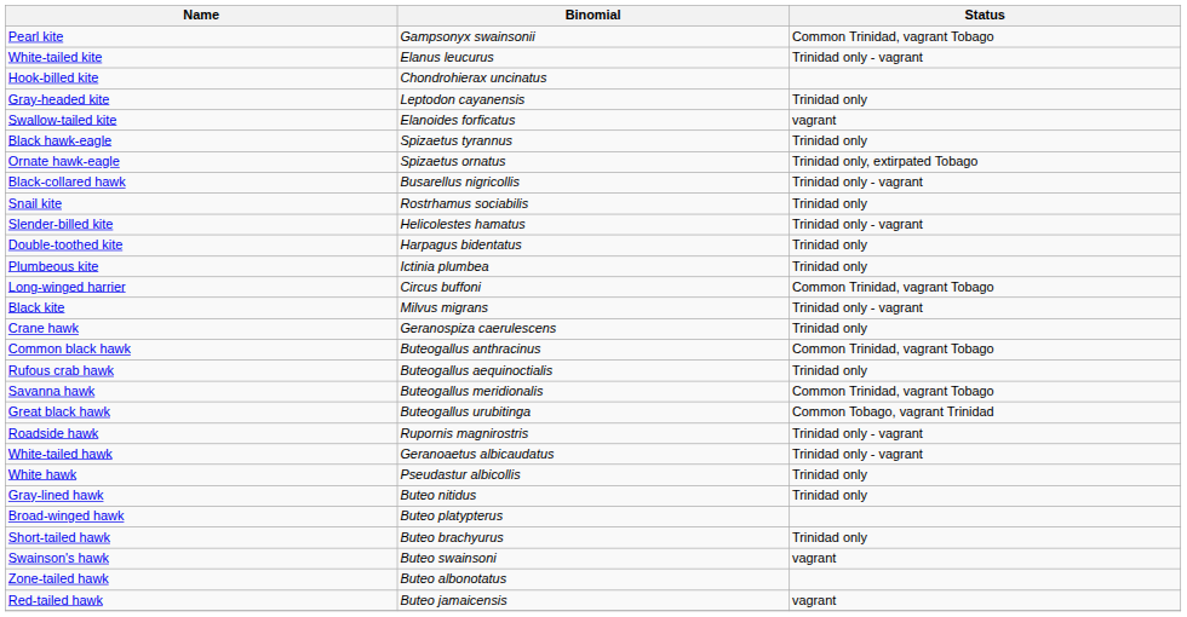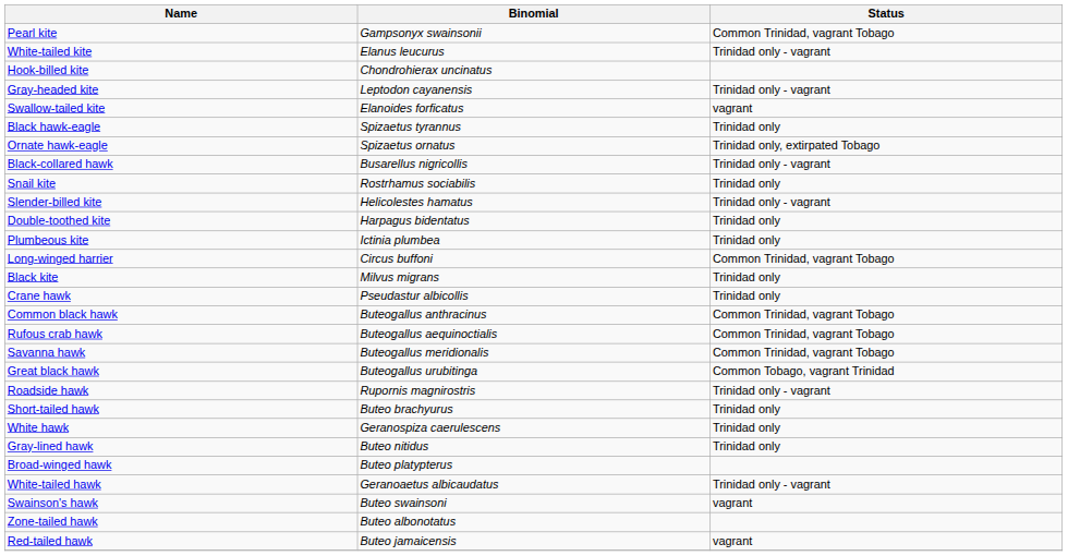 <table width=72% class="wikitable">
 <tr>
 <th width=24%>Name</th>
 <th width=24%>Binomial</th>
 <th width=24%>Status</th>
 </tr>
 <tr>
 <td><a href='#'>Pearl kite</a></td>
 <td><em>Gampsonyx swainsonii</em></td>
 <td>Common Trinidad, vagrant Tobago</td>
 </tr>
 <tr>
 <td><a href='#'>White-tailed kite</a></td>
 <td><em>Elanus leucurus</em></td>
 <td>Trinidad only - vagrant</td>
 </tr>
 <tr>
 <td><a href='#'>Hook-billed kite</a></td>
 <td><em>Chondrohierax uncinatus</em></td>
 <td></td>
 </tr>
 <tr>
 <td><a href='#'>Gray-headed kite</a></td>
 <td><em>Leptodon cayanensis</em></td>
-<td>Trinidad only</td>
+<td>Trinidad only - vagrant</td>
 </tr>
 <tr>
 <td><a href='#'>Swallow-tailed kite</a></td>
 <td><em>Elanoides forficatus</em></td>
 <td>vagrant</td>
 </tr>
 <tr>
 <td><a href='#'>Black hawk-eagle</a></td>
 <td><em>Spizaetus tyrannus</em></td>
 <td>Trinidad only</td>
 </tr>
 <tr>
 <td><a href='#'>Ornate hawk-eagle</a></td>
 <td><em>Spizaetus ornatus</em></td>
 <td>Trinidad only, extirpated Tobago</td>
 </tr>
 <tr>
 <td><a href='#'>Black-collared hawk</a></td>
 <td><em>Busarellus nigricollis</em></td>
 <td>Trinidad only - vagrant</td>
 </tr>
 <tr>
 <td><a href='#'>Snail kite</a></td>
 <td><em>Rostrhamus sociabilis</em></td>
 <td>Trinidad only</td>
 </tr>
 <tr>
 <td><a href='#'>Slender-billed kite</a></td>
 <td><em>Helicolestes hamatus</em></td>
 <td>Trinidad only - vagrant</td>
 </tr>
 <tr>
 <td><a href='#'>Double-toothed kite</a></td>
 <td><em>Harpagus bidentatus</em></td>
 <td>Trinidad only</td>
 </tr>
 <tr>
 <td><a href='#'>Plumbeous kite</a></td>
 <td><em>Ictinia plumbea</em></td>
 <td>Trinidad only</td>
 </tr>
 <tr>
 <td><a href='#'>Long-winged harrier</a></td>
 <td><em>Circus buffoni</em></td>
 <td>Common Trinidad, vagrant Tobago</td>
 </tr>
 <tr>
 <td><a href='#'>Black kite</a></td>
 <td><em>Milvus migrans</em></td>
-<td>Trinidad only - vagrant</td>
+<td>Trinidad only</td>
 </tr>
 <tr>
 <td><a href='#'>Crane hawk</a></td>
-<td><em>Geranospiza caerulescens</em></td>
+<td><em>Pseudastur albicollis</em></td>
 <td>Trinidad only</td>
 </tr>
 <tr>
 <td><a href='#'>Common black hawk</a></td>
 <td><em>Buteogallus anthracinus</em></td>
 <td>Common Trinidad, vagrant Tobago</td>
 </tr>
 <tr>
 <td><a href='#'>Rufous crab hawk</a></td>
 <td><em>Buteogallus aequinoctialis</em></td>
-<td>Trinidad only</td>
+<td>Common Trinidad, vagrant Tobago</td>
 </tr>
 <tr>
 <td><a href='#'>Savanna hawk</a></td>
 <td><em>Buteogallus meridionalis</em></td>
 <td>Common Trinidad, vagrant Tobago</td>
 </tr>
 <tr>
 <td><a href='#'>Great black hawk</a></td>
 <td><em>Buteogallus urubitinga</em></td>
 <td>Common Tobago, vagrant Trinidad</td>
 </tr>
 <tr>
 <td><a href='#'>Roadside hawk</a></td>
 <td><em>Rupornis magnirostris</em></td>
 <td>Trinidad only - vagrant</td>
 </tr>
 <tr>
-<td><a href='#'>White-tailed hawk</a></td>
-<td><em>Geranoaetus albicaudatus</em></td>
-<td>Trinidad only - vagrant</td>
+<td><a href='#'>Short-tailed hawk</a></td>
+<td><em>Buteo brachyurus</em></td>
+<td>Trinidad only</td>
 </tr>
 <tr>
 <td><a href='#'>White hawk</a></td>
-<td><em>Pseudastur albicollis</em></td>
+<td><em>Geranospiza caerulescens</em></td>
 <td>Trinidad only</td>
 </tr>
 <tr>
 <td><a href='#'>Gray-lined hawk</a></td>
 <td><em>Buteo nitidus</em></td>
 <td>Trinidad only</td>
 </tr>
 <tr>
 <td><a href='#'>Broad-winged hawk</a></td>
 <td><em>Buteo platypterus</em></td>
 <td></td>
 </tr>
 <tr>
-<td><a href='#'>Short-tailed hawk</a></td>
-<td><em>Buteo brachyurus</em></td>
-<td>Trinidad only</td>
+<td><a href='#'>White-tailed hawk</a></td>
+<td><em>Geranoaetus albicaudatus</em></td>
+<td>Trinidad only - vagrant</td>
 </tr>
 <tr>
 <td><a href='#'>Swainson's hawk</a></td>
 <td><em>Buteo swainsoni</em></td>
 <td>vagrant</td>
 </tr>
 <tr>
 <td><a href='#'>Zone-tailed hawk</a></td>
 <td><em>Buteo albonotatus</em></td>
 <td></td>
 </tr>
 <tr>
 <td><a href='#'>Red-tailed hawk</a></td>
 <td><em>Buteo jamaicensis</em></td>
 <td>vagrant</td>
 </tr>
 <tr>
 </tr>
 </table>
